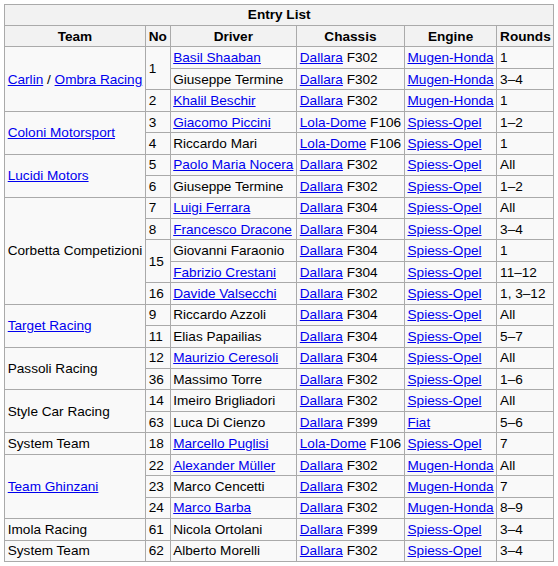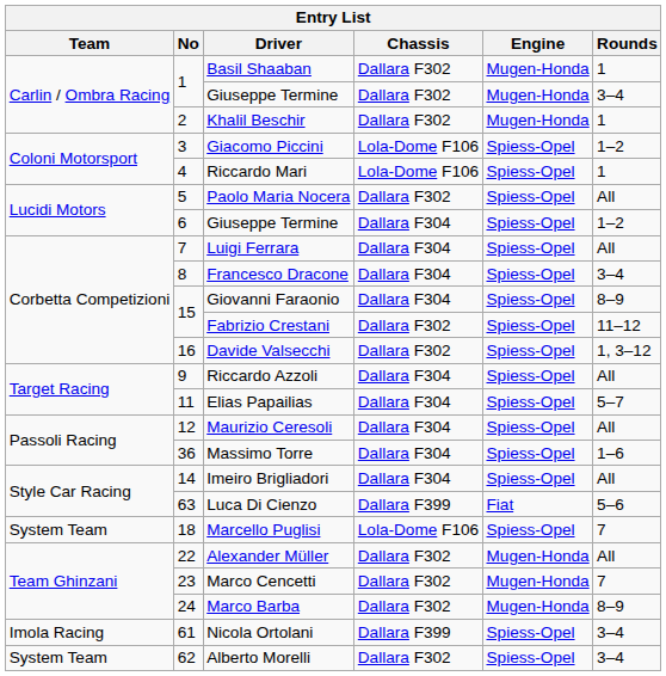 <table class="wikitable" style="font-size: 85%;">
 <tr>
 <th colspan=6 align= "center">Entry List</th>
 </tr>
 <tr>
 <th>Team</th>
 <th>No</th>
 <th>Driver</th>
 <th>Chassis</th>
 <th>Engine</th>
 <th>Rounds</th>
 </tr>
 <tr>
 <td rowspan=3><a href='#'>Carlin</a> / <a href='#'>Ombra Racing</a></td>
 <td rowspan=2>1</td>
 <td> <a href='#'>Basil Shaaban</a></td>
 <td><a href='#'>Dallara</a> F302</td>
 <td><a href='#'>Mugen-Honda</a></td>
 <td>1</td>
 </tr>
 <tr>
 <td> Giuseppe Termine</td>
 <td><a href='#'>Dallara</a> F302</td>
 <td><a href='#'>Mugen-Honda</a></td>
 <td>3–4</td>
 </tr>
 <tr>
 <td>2</td>
 <td> <a href='#'>Khalil Beschir</a></td>
 <td><a href='#'>Dallara</a> F302</td>
 <td><a href='#'>Mugen-Honda</a></td>
 <td>1</td>
 </tr>
 <tr>
 <td rowspan=2><a href='#'>Coloni Motorsport</a></td>
 <td>3</td>
 <td> <a href='#'>Giacomo Piccini</a></td>
 <td><a href='#'>Lola-Dome</a> F106</td>
 <td><a href='#'>Spiess-Opel</a></td>
 <td>1–2</td>
 </tr>
 <tr>
 <td>4</td>
 <td> Riccardo Mari</td>
 <td><a href='#'>Lola-Dome</a> F106</td>
 <td><a href='#'>Spiess-Opel</a></td>
 <td>1</td>
 </tr>
 <tr>
 <td rowspan=2><a href='#'>Lucidi Motors</a></td>
 <td>5</td>
 <td> <a href='#'>Paolo Maria Nocera</a></td>
 <td><a href='#'>Dallara</a> F302</td>
 <td><a href='#'>Spiess-Opel</a></td>
 <td>All</td>
 </tr>
 <tr>
 <td>6</td>
 <td> Giuseppe Termine</td>
-<td><a href='#'>Dallara</a> F302</td>
+<td><a href='#'>Dallara</a> F304</td>
 <td><a href='#'>Spiess-Opel</a></td>
 <td>1–2</td>
 </tr>
 <tr>
 <td rowspan=5>Corbetta Competizioni</td>
 <td>7</td>
 <td> <a href='#'>Luigi Ferrara</a></td>
 <td><a href='#'>Dallara</a> F304</td>
 <td><a href='#'>Spiess-Opel</a></td>
 <td>All</td>
 </tr>
 <tr>
 <td>8</td>
 <td> <a href='#'>Francesco Dracone</a></td>
 <td><a href='#'>Dallara</a> F304</td>
 <td><a href='#'>Spiess-Opel</a></td>
 <td>3–4</td>
 </tr>
 <tr>
 <td rowspan=2>15</td>
 <td> Giovanni Faraonio</td>
 <td><a href='#'>Dallara</a> F304</td>
 <td><a href='#'>Spiess-Opel</a></td>
-<td>1</td>
+<td>8–9</td>
 </tr>
 <tr>
 <td> <a href='#'>Fabrizio Crestani</a></td>
-<td><a href='#'>Dallara</a> F304</td>
+<td><a href='#'>Dallara</a> F302</td>
 <td><a href='#'>Spiess-Opel</a></td>
 <td>11–12</td>
 </tr>
 <tr>
 <td>16</td>
 <td> <a href='#'>Davide Valsecchi</a></td>
 <td><a href='#'>Dallara</a> F302</td>
 <td><a href='#'>Spiess-Opel</a></td>
 <td>1, 3–12</td>
 </tr>
 <tr>
 <td rowspan=2><a href='#'>Target Racing</a></td>
 <td>9</td>
 <td> Riccardo Azzoli</td>
 <td><a href='#'>Dallara</a> F304</td>
 <td><a href='#'>Spiess-Opel</a></td>
 <td>All</td>
 </tr>
 <tr>
 <td>11</td>
 <td> Elias Papailias</td>
 <td><a href='#'>Dallara</a> F304</td>
 <td><a href='#'>Spiess-Opel</a></td>
 <td>5–7</td>
 </tr>
 <tr>
 <td rowspan=2>Passoli Racing</td>
 <td>12</td>
 <td> <a href='#'>Maurizio Ceresoli</a></td>
 <td><a href='#'>Dallara</a> F304</td>
 <td><a href='#'>Spiess-Opel</a></td>
 <td>All</td>
 </tr>
 <tr>
 <td>36</td>
 <td> Massimo Torre</td>
-<td><a href='#'>Dallara</a> F302</td>
+<td><a href='#'>Dallara</a> F304</td>
 <td><a href='#'>Spiess-Opel</a></td>
 <td>1–6</td>
 </tr>
 <tr>
 <td rowspan=2>Style Car Racing</td>
 <td>14</td>
 <td> Imeiro Brigliadori</td>
-<td><a href='#'>Dallara</a> F302</td>
+<td><a href='#'>Dallara</a> F304</td>
 <td><a href='#'>Spiess-Opel</a></td>
 <td>All</td>
 </tr>
 <tr>
 <td>63</td>
 <td>  Luca Di Cienzo</td>
 <td><a href='#'>Dallara</a> F399</td>
 <td><a href='#'>Fiat</a></td>
 <td>5–6</td>
 </tr>
 <tr>
 <td>System Team</td>
 <td>18</td>
 <td> <a href='#'>Marcello Puglisi</a></td>
 <td><a href='#'>Lola-Dome</a> F106</td>
 <td><a href='#'>Spiess-Opel</a></td>
 <td>7</td>
 </tr>
 <tr>
 <td rowspan=3><a href='#'>Team Ghinzani</a></td>
 <td>22</td>
 <td> <a href='#'>Alexander Müller</a></td>
 <td><a href='#'>Dallara</a> F302</td>
 <td><a href='#'>Mugen-Honda</a></td>
 <td>All</td>
 </tr>
 <tr>
 <td>23</td>
 <td> Marco Cencetti</td>
 <td><a href='#'>Dallara</a> F302</td>
 <td><a href='#'>Mugen-Honda</a></td>
 <td>7</td>
 </tr>
 <tr>
 <td>24</td>
 <td> <a href='#'>Marco Barba</a></td>
 <td><a href='#'>Dallara</a> F302</td>
 <td><a href='#'>Mugen-Honda</a></td>
 <td>8–9</td>
 </tr>
 <tr>
 <td>Imola Racing</td>
 <td>61</td>
 <td> Nicola Ortolani</td>
 <td><a href='#'>Dallara</a> F399</td>
 <td><a href='#'>Spiess-Opel</a></td>
 <td>3–4</td>
 </tr>
 <tr>
 <td>System Team</td>
 <td>62</td>
 <td> Alberto Morelli</td>
 <td><a href='#'>Dallara</a> F302</td>
 <td><a href='#'>Spiess-Opel</a></td>
 <td>3–4</td>
 </tr>
 </table>
